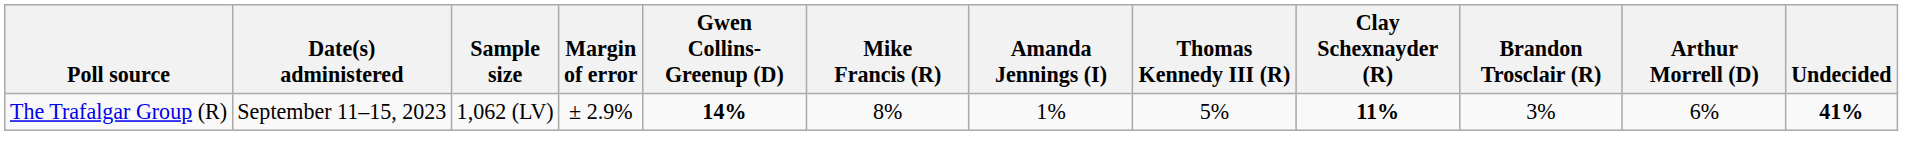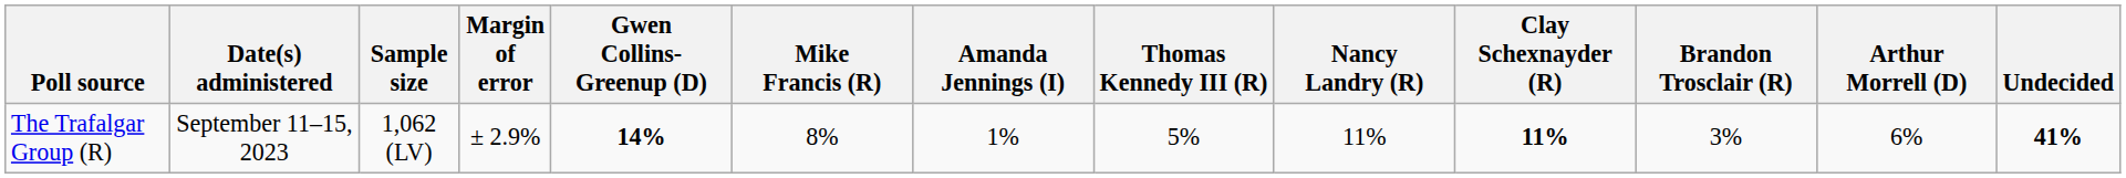 <table class="wikitable" style="font-size:90%;text-align:center;">
 <tr valign=bottom>
 <th>Poll source</th>
 <th>Date(s)<br>administered</th>
 <th>Sample<br>size</th>
 <th>Margin<br>of error</th>
 <th style="width:100px;">Gwen<br>Collins-Greenup (D)</th>
 <th style="width:100px;">Mike<br>Francis (R)</th>
 <th style="width:100px;">Amanda<br>Jennings (I)</th>
 <th style="width:100px;">Thomas<br>Kennedy III (R)</th>
+<th style="width:100px;">Nancy<br>Landry (R)</th>
 <th style="width:100px;">Clay<br>Schexnayder (R)</th>
 <th style="width:100px;">Brandon<br>Trosclair (R)</th>
 <th style="width:100px;">Arthur<br>Morrell (D)</th>
 <th>Undecided</th>
 </tr>
 <tr>
 <td style="text-align:left;"><a href='#'>The Trafalgar Group</a> (R)</td>
 <td>September 11–15, 2023</td>
 <td>1,062 (LV)</td>
 <td>± 2.9%</td>
 <td><strong>14%</strong></td>
 <td>8%</td>
 <td>1%</td>
 <td>5%</td>
+<td>11%</td>
 <td><strong>11%</strong></td>
 <td>3%</td>
 <td>6%</td>
 <td><strong>41%</strong></td>
 </tr>
 </table>
